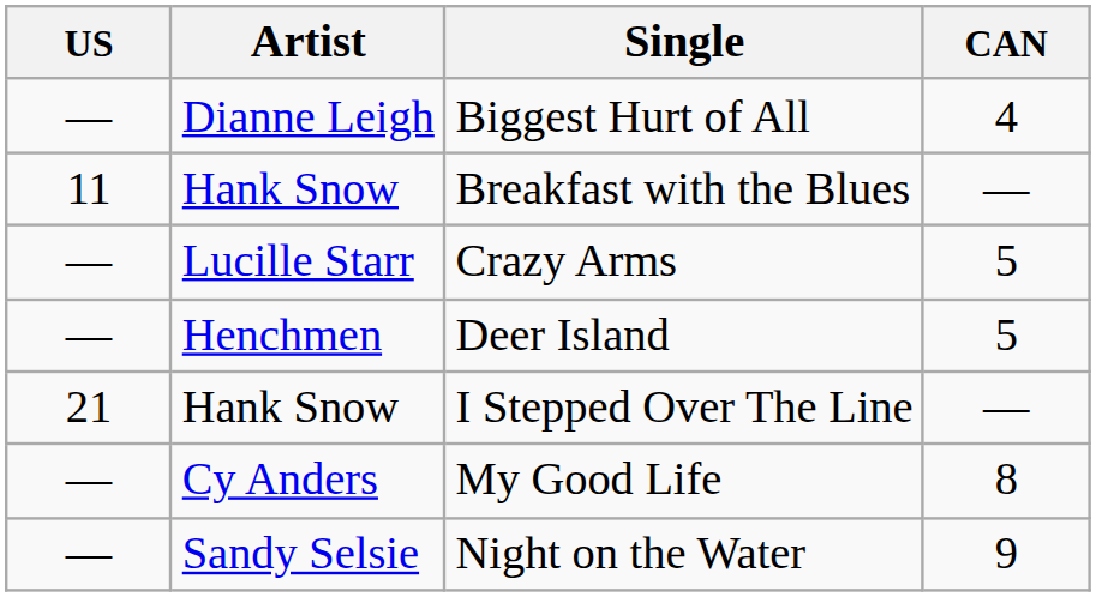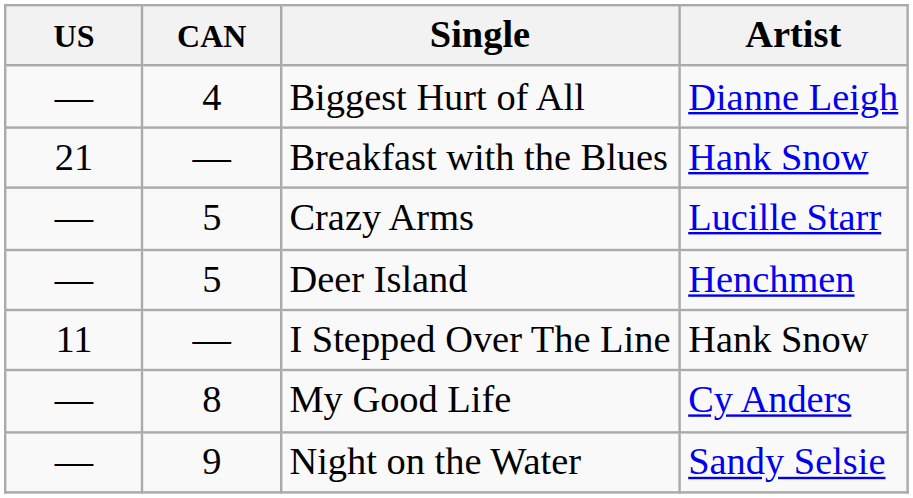 <table class="wikitable sortable">
 <tr>
 <th width="50"><small>US</small></th>
+<th width="50"><small>CAN</small></th>
+<th>Single</th>
 <th>Artist</th>
-<th>Single</th>
-<th width="50"><small>CAN</small></th>
 </tr>
 <tr>
 <td align="center">—</td>
+<td align="center">4</td>
+<td>Biggest Hurt of All</td>
 <td><a href='#'>Dianne Leigh</a></td>
-<td>Biggest Hurt of All</td>
-<td align="center">4</td>
+</tr>
+<tr>
+<td align="center">21</td>
+<td align="center">—</td>
+<td>Breakfast with the Blues</td>
+<td><a href='#'>Hank Snow</a></td>
+</tr>
+<tr>
+<td align="center">—</td>
+<td align="center">5</td>
+<td>Crazy Arms</td>
+<td><a href='#'>Lucille Starr</a></td>
+</tr>
+<tr>
+<td align="center">—</td>
+<td align="center">5</td>
+<td>Deer Island</td>
+<td><a href='#'>Henchmen</a></td>
 </tr>
 <tr>
 <td align="center">11</td>
-<td><a href='#'>Hank Snow</a></td>
-<td>Breakfast with the Blues</td>
 <td align="center">—</td>
+<td>I Stepped Over The Line</td>
+<td>Hank Snow</td>
 </tr>
 <tr>
 <td align="center">—</td>
-<td><a href='#'>Lucille Starr</a></td>
-<td>Crazy Arms</td>
-<td align="center">5</td>
+<td align="center">8</td>
+<td>My Good Life</td>
+<td><a href='#'>Cy Anders</a></td>
 </tr>
 <tr>
 <td align="center">—</td>
-<td><a href='#'>Henchmen</a></td>
-<td>Deer Island</td>
-<td align="center">5</td>
-</tr>
-<tr>
-<td align="center">21</td>
-<td>Hank Snow</td>
-<td>I Stepped Over The Line</td>
-<td align="center">—</td>
-</tr>
-<tr>
-<td align="center">—</td>
-<td><a href='#'>Cy Anders</a></td>
-<td>My Good Life</td>
-<td align="center">8</td>
-</tr>
-<tr>
-<td align="center">—</td>
+<td align="center">9</td>
+<td>Night on the Water</td>
 <td><a href='#'>Sandy Selsie</a></td>
-<td>Night on the Water</td>
-<td align="center">9</td>
 </tr>
 </table>
